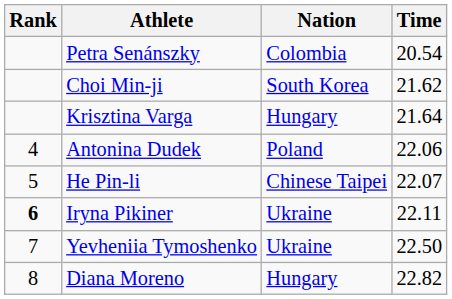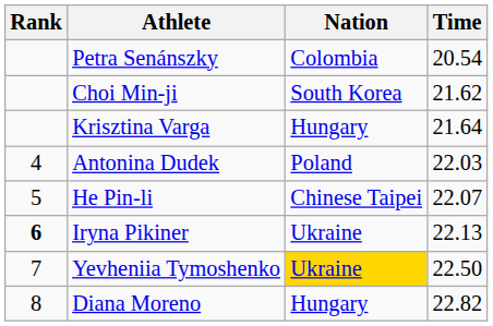 <table class="wikitable sortable" style="text-align:center">
 <tr>
 <th>Rank</th>
 <th>Athlete</th>
 <th>Nation</th>
 <th>Time</th>
 </tr>
 <tr>
 <td></td>
 <td align=left><a href='#'>Petra Senánszky</a></td>
 <td align=left> <a href='#'>Colombia</a></td>
 <td>20.54</td>
 </tr>
 <tr>
 <td></td>
 <td align=left><a href='#'>Choi Min-ji</a></td>
 <td align=left> <a href='#'>South Korea</a></td>
 <td>21.62</td>
 </tr>
 <tr>
 <td></td>
 <td align=left><a href='#'>Krisztina Varga</a></td>
 <td align=left> <a href='#'>Hungary</a></td>
 <td>21.64</td>
 </tr>
 <tr>
 <td>4</td>
 <td align=left><a href='#'>Antonina Dudek</a></td>
 <td align=left> <a href='#'>Poland</a></td>
-<td>22.06</td>
+<td>22.03</td>
 </tr>
 <tr>
 <td>5</td>
 <td align=left><a href='#'>He Pin-li</a></td>
 <td align=left> <a href='#'>Chinese Taipei</a></td>
 <td>22.07</td>
 </tr>
 <tr>
 <td><strong>6</strong></td>
 <td align=left><a href='#'>Iryna Pikiner</a></td>
 <td align=left> <a href='#'>Ukraine</a></td>
-<td>22.11</td>
+<td>22.13</td>
 </tr>
 <tr>
 <td>7</td>
 <td align=left><a href='#'>Yevheniia Tymoshenko</a></td>
-<td align=left> <a href='#'>Ukraine</a></td>
+<td align=left style="background: gold;"> <a href='#'>Ukraine</a></td>
 <td>22.50</td>
 </tr>
 <tr>
 <td>8</td>
 <td align=left><a href='#'>Diana Moreno</a></td>
 <td align=left> <a href='#'>Hungary</a></td>
 <td>22.82</td>
 </tr>
 </table>
